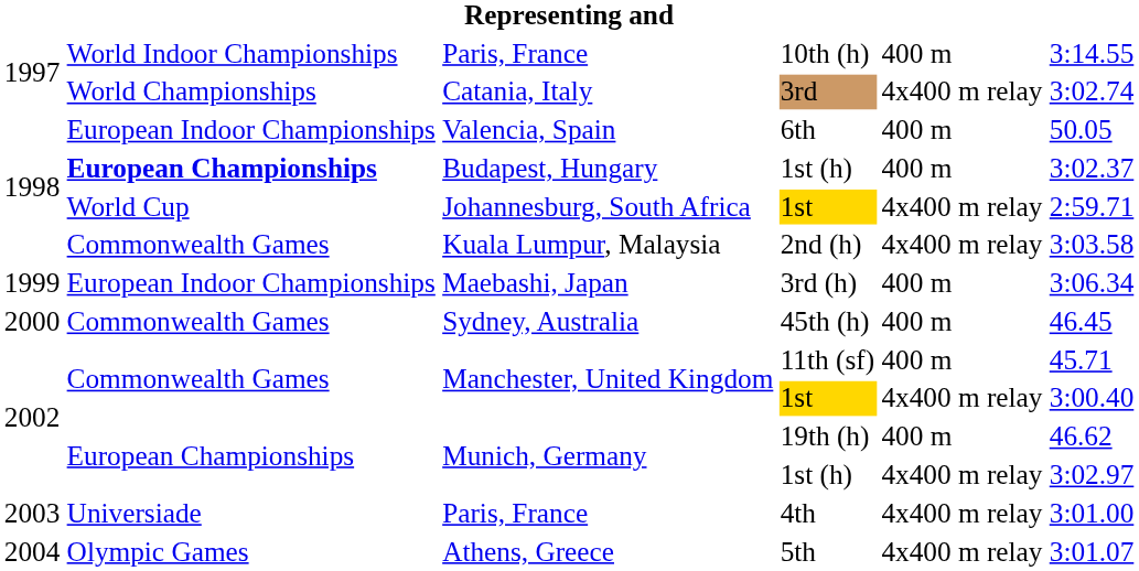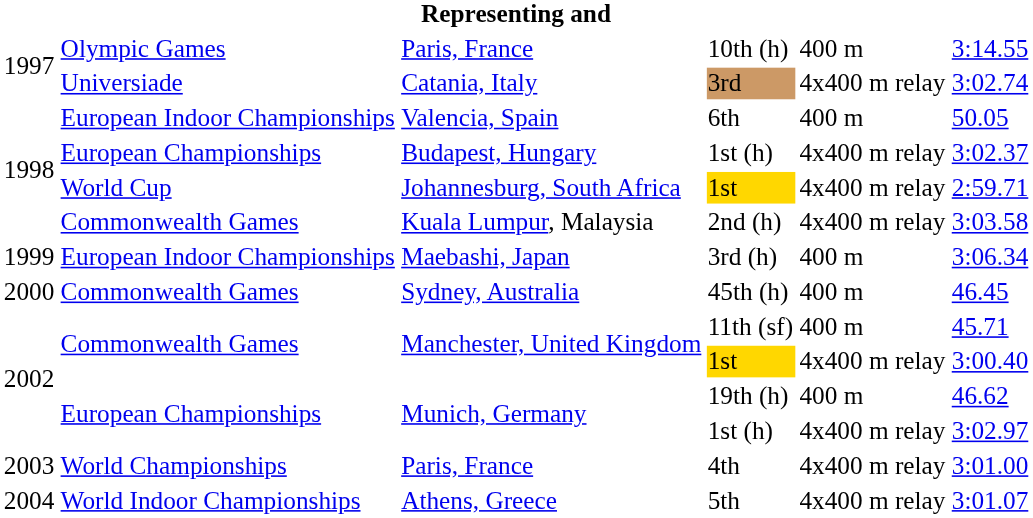 <table>
 <tr>
 <th colspan="6">Representing  and </th>
 </tr>
 <tr>
 <td rowspan=2>1997</td>
-<td><a href='#'>World Indoor Championships</a></td>
+<td><a href='#'>Olympic Games</a></td>
 <td><a href='#'>Paris, France</a></td>
 <td>10th (h)</td>
 <td>400 m</td>
 <td><a href='#'>3:14.55</a></td>
 </tr>
 <tr>
-<td><a href='#'>World Championships</a></td>
+<td><a href='#'>Universiade</a></td>
 <td><a href='#'>Catania, Italy</a></td>
 <td bgcolor=cc9966>3rd</td>
 <td>4x400 m relay</td>
 <td><a href='#'>3:02.74</a></td>
 </tr>
 <tr>
 <td rowspan=4>1998</td>
 <td><a href='#'>European Indoor Championships</a></td>
 <td><a href='#'>Valencia, Spain</a></td>
 <td>6th</td>
 <td>400 m</td>
 <td><a href='#'>50.05</a></td>
 </tr>
 <tr>
-<td><strong><a href='#'>European Championships</a></strong></td>
+<td><a href='#'>European Championships</a></td>
 <td><a href='#'>Budapest, Hungary</a></td>
 <td>1st (h)</td>
-<td>400 m</td>
+<td>4x400 m relay</td>
 <td><a href='#'>3:02.37</a></td>
 </tr>
 <tr>
 <td><a href='#'>World Cup</a></td>
 <td><a href='#'>Johannesburg, South Africa</a></td>
 <td bgcolor=gold>1st</td>
 <td>4x400 m relay</td>
 <td><a href='#'>2:59.71</a></td>
 </tr>
 <tr>
 <td><a href='#'>Commonwealth Games</a></td>
 <td><a href='#'>Kuala Lumpur</a>, Malaysia</td>
 <td>2nd (h)</td>
 <td>4x400 m relay</td>
 <td><a href='#'>3:03.58</a></td>
 </tr>
 <tr>
 <td>1999</td>
 <td><a href='#'>European Indoor Championships</a></td>
 <td><a href='#'>Maebashi, Japan</a></td>
 <td>3rd (h)</td>
 <td>400 m</td>
 <td><a href='#'>3:06.34</a></td>
 </tr>
 <tr>
 <td>2000</td>
 <td><a href='#'>Commonwealth Games</a></td>
 <td><a href='#'>Sydney, Australia</a></td>
 <td>45th (h)</td>
 <td>400 m</td>
 <td><a href='#'>46.45</a></td>
 </tr>
 <tr>
 <td rowspan=4>2002</td>
 <td rowspan=2><a href='#'>Commonwealth Games</a></td>
 <td rowspan=2><a href='#'>Manchester, United Kingdom</a></td>
 <td>11th (sf)</td>
 <td>400 m</td>
 <td><a href='#'>45.71</a></td>
 </tr>
 <tr>
 <td bgcolor=gold>1st</td>
 <td>4x400 m relay</td>
 <td><a href='#'>3:00.40</a></td>
 </tr>
 <tr>
 <td rowspan=2><a href='#'>European Championships</a></td>
 <td rowspan=2><a href='#'>Munich, Germany</a></td>
 <td>19th (h)</td>
 <td>400 m</td>
 <td><a href='#'>46.62</a></td>
 </tr>
 <tr>
 <td>1st (h)</td>
 <td>4x400 m relay</td>
 <td><a href='#'>3:02.97</a></td>
 </tr>
 <tr>
 <td>2003</td>
-<td><a href='#'>Universiade</a></td>
+<td><a href='#'>World Championships</a></td>
 <td><a href='#'>Paris, France</a></td>
 <td>4th</td>
 <td>4x400 m relay</td>
 <td><a href='#'>3:01.00</a></td>
 </tr>
 <tr>
 <td>2004</td>
-<td><a href='#'>Olympic Games</a></td>
+<td><a href='#'>World Indoor Championships</a></td>
 <td><a href='#'>Athens, Greece</a></td>
 <td>5th</td>
 <td>4x400 m relay</td>
 <td><a href='#'>3:01.07</a></td>
 </tr>
 </table>
